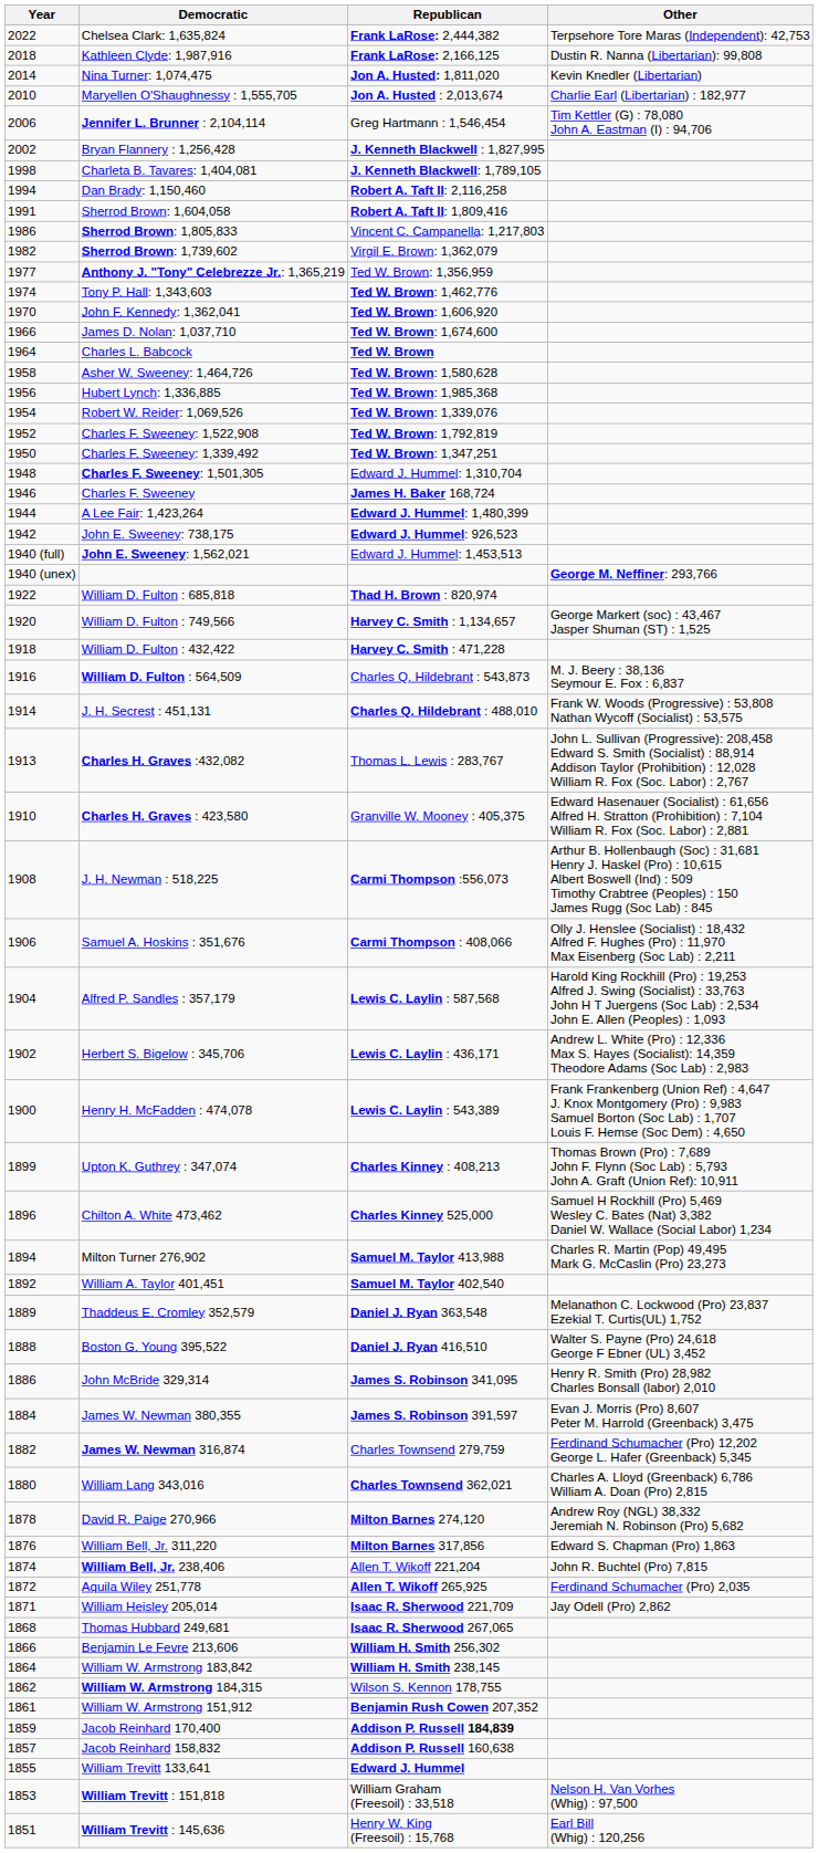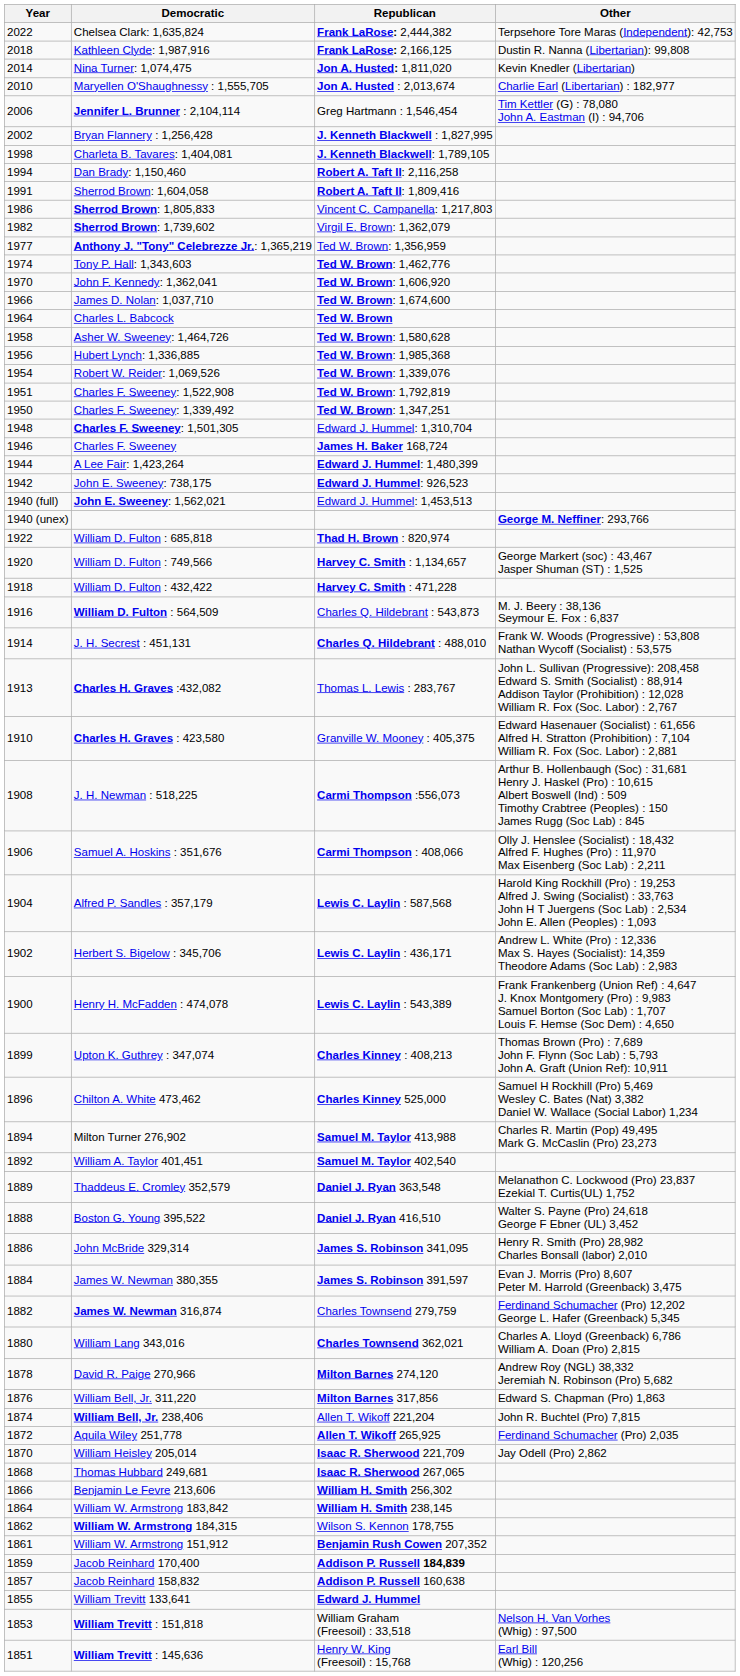 <table class="wikitable">
 <tr>
 <th>Year</th>
 <th>Democratic</th>
 <th>Republican</th>
 <th>Other</th>
 </tr>
 <tr>
 <td>2022</td>
 <td>Chelsea Clark: 1,635,824</td>
 <td><strong><a href='#'>Frank LaRose</a>:</strong> 2,444,382</td>
 <td>Terpsehore Tore Maras (<a href='#'>Independent</a>): 42,753</td>
 </tr>
 <tr>
 <td>2018</td>
 <td><a href='#'>Kathleen Clyde</a>: 1,987,916</td>
 <td><strong><a href='#'>Frank LaRose</a>:</strong> 2,166,125</td>
 <td>Dustin R. Nanna (<a href='#'>Libertarian</a>): 99,808</td>
 </tr>
 <tr>
 <td>2014</td>
 <td><a href='#'>Nina Turner</a>: 1,074,475</td>
 <td><strong><a href='#'>Jon A. Husted</a>:</strong> 1,811,020</td>
 <td>Kevin Knedler (<a href='#'>Libertarian</a>)</td>
 </tr>
 <tr>
 <td>2010</td>
 <td><a href='#'>Maryellen O'Shaughnessy</a> : 1,555,705</td>
 <td><strong><a href='#'>Jon A. Husted</a></strong> : 2,013,674</td>
 <td><a href='#'>Charlie Earl</a> (<a href='#'>Libertarian</a>) : 182,977</td>
 </tr>
 <tr>
 <td>2006</td>
 <td><strong><a href='#'>Jennifer L. Brunner</a></strong> : 2,104,114</td>
 <td>Greg Hartmann : 1,546,454</td>
 <td><a href='#'>Tim Kettler</a> (G) : 78,080 <br><a href='#'>John A. Eastman</a> (I) : 94,706</td>
 </tr>
 <tr>
 <td>2002</td>
 <td><a href='#'>Bryan Flannery</a> : 1,256,428</td>
 <td><strong><a href='#'>J. Kenneth Blackwell</a></strong> : 1,827,995</td>
 <td> </td>
 </tr>
 <tr>
 <td>1998</td>
 <td><a href='#'>Charleta B. Tavares</a>: 1,404,081</td>
 <td><strong><a href='#'>J. Kenneth Blackwell</a></strong>: 1,789,105</td>
 <td> </td>
 </tr>
 <tr>
 <td>1994</td>
 <td><a href='#'>Dan Brady</a>: 1,150,460</td>
 <td><strong><a href='#'>Robert A. Taft II</a></strong>: 2,116,258</td>
 <td> </td>
 </tr>
 <tr>
 <td>1991</td>
 <td><a href='#'>Sherrod Brown</a>: 1,604,058</td>
 <td><strong><a href='#'>Robert A. Taft II</a></strong>: 1,809,416</td>
 <td> </td>
 </tr>
 <tr>
 <td>1986</td>
 <td><strong><a href='#'>Sherrod Brown</a></strong>: 1,805,833</td>
 <td><a href='#'>Vincent C. Campanella</a>: 1,217,803</td>
 <td> </td>
 </tr>
 <tr>
 <td>1982</td>
 <td><strong><a href='#'>Sherrod Brown</a></strong>: 1,739,602</td>
 <td><a href='#'>Virgil E. Brown</a>: 1,362,079</td>
 <td> </td>
 </tr>
 <tr>
 <td>1977</td>
 <td><strong><a href='#'>Anthony J. "Tony" Celebrezze Jr.</a></strong>: 1,365,219</td>
 <td><a href='#'>Ted W. Brown</a>: 1,356,959</td>
 <td> </td>
 </tr>
 <tr>
 <td>1974</td>
 <td><a href='#'>Tony P. Hall</a>: 1,343,603</td>
 <td><strong><a href='#'>Ted W. Brown</a></strong>: 1,462,776</td>
 <td> </td>
 </tr>
 <tr>
 <td>1970</td>
 <td><a href='#'>John F. Kennedy</a>: 1,362,041</td>
 <td><strong><a href='#'>Ted W. Brown</a></strong>: 1,606,920</td>
 <td> </td>
 </tr>
 <tr>
 <td>1966</td>
 <td><a href='#'>James D. Nolan</a>: 1,037,710</td>
 <td><strong><a href='#'>Ted W. Brown</a></strong>: 1,674,600</td>
 <td> </td>
 </tr>
 <tr>
 <td>1964</td>
 <td><a href='#'>Charles L. Babcock</a></td>
 <td><strong><a href='#'>Ted W. Brown</a></strong></td>
 <td> </td>
 </tr>
 <tr>
 <td>1958</td>
 <td><a href='#'>Asher W. Sweeney</a>: 1,464,726</td>
 <td><strong><a href='#'>Ted W. Brown</a></strong>: 1,580,628</td>
 <td> </td>
 </tr>
 <tr>
 <td>1956</td>
 <td><a href='#'>Hubert Lynch</a>: 1,336,885</td>
 <td><strong><a href='#'>Ted W. Brown</a></strong>: 1,985,368</td>
 <td> </td>
 </tr>
 <tr>
 <td>1954</td>
 <td><a href='#'>Robert W. Reider</a>: 1,069,526</td>
 <td><strong><a href='#'>Ted W. Brown</a></strong>: 1,339,076</td>
 <td> </td>
 </tr>
 <tr>
-<td>1952</td>
+<td>1951</td>
 <td><a href='#'>Charles F. Sweeney</a>: 1,522,908</td>
 <td><strong><a href='#'>Ted W. Brown</a></strong>: 1,792,819</td>
 <td> </td>
 </tr>
 <tr>
 <td>1950</td>
 <td><a href='#'>Charles F. Sweeney</a>: 1,339,492</td>
 <td><strong><a href='#'>Ted W. Brown</a></strong>: 1,347,251</td>
 <td> </td>
 </tr>
 <tr>
 <td>1948</td>
 <td><strong><a href='#'>Charles F. Sweeney</a></strong>: 1,501,305</td>
 <td><a href='#'>Edward J. Hummel</a>: 1,310,704</td>
 <td> </td>
 </tr>
 <tr>
 <td>1946</td>
 <td><a href='#'>Charles F. Sweeney</a></td>
 <td><strong><a href='#'>James H. Baker</a></strong> 168,724</td>
 <td> </td>
 </tr>
 <tr>
 <td>1944</td>
 <td><a href='#'>A Lee Fair</a>: 1,423,264</td>
 <td><strong><a href='#'>Edward J. Hummel</a></strong>: 1,480,399</td>
 <td> </td>
 </tr>
 <tr>
 <td>1942</td>
 <td><a href='#'>John E. Sweeney</a>: 738,175</td>
 <td><strong><a href='#'>Edward J. Hummel</a></strong>: 926,523</td>
 <td> </td>
 </tr>
 <tr>
 <td>1940 (full)</td>
 <td><strong><a href='#'>John E. Sweeney</a></strong>: 1,562,021</td>
 <td><a href='#'>Edward J. Hummel</a>: 1,453,513</td>
 <td> </td>
 </tr>
 <tr>
 <td>1940 (unex)</td>
 <td> </td>
 <td> </td>
 <td><strong><a href='#'>George M. Neffiner</a></strong>: 293,766</td>
 </tr>
 <tr>
 <td>1922</td>
 <td><a href='#'>William D. Fulton</a> : 685,818</td>
 <td><strong><a href='#'>Thad H. Brown</a></strong> : 820,974</td>
 <td> </td>
 </tr>
 <tr>
 <td>1920</td>
 <td><a href='#'>William D. Fulton</a> : 749,566</td>
 <td><strong><a href='#'>Harvey C. Smith</a></strong> : 1,134,657</td>
 <td>George Markert (soc) : 43,467<br>Jasper Shuman (ST) : 1,525</td>
 </tr>
 <tr>
 <td>1918</td>
 <td><a href='#'>William D. Fulton</a> : 432,422</td>
 <td><strong><a href='#'>Harvey C. Smith</a></strong> : 471,228</td>
 <td> </td>
 </tr>
 <tr>
 <td>1916</td>
 <td><strong><a href='#'>William D. Fulton</a></strong> : 564,509</td>
 <td><a href='#'>Charles Q. Hildebrant</a> : 543,873</td>
 <td>M. J. Beery : 38,136<br>Seymour E. Fox : 6,837</td>
 </tr>
 <tr>
 <td>1914</td>
 <td><a href='#'>J. H. Secrest</a> : 451,131</td>
 <td><strong><a href='#'>Charles Q. Hildebrant</a></strong> : 488,010</td>
 <td>Frank W. Woods (Progressive) : 53,808<br>Nathan Wycoff (Socialist) : 53,575</td>
 </tr>
 <tr>
 <td>1913</td>
 <td><strong><a href='#'>Charles H. Graves</a></strong> :432,082</td>
 <td><a href='#'>Thomas L. Lewis</a> : 283,767</td>
 <td>John L. Sullivan (Progressive): 208,458<br>Edward S. Smith (Socialist) : 88,914<br>Addison Taylor (Prohibition) : 12,028<br>William R. Fox (Soc. Labor) : 2,767</td>
 </tr>
 <tr>
 <td>1910</td>
 <td><strong><a href='#'>Charles H. Graves</a></strong> : 423,580</td>
 <td><a href='#'>Granville W. Mooney</a> : 405,375</td>
 <td>Edward Hasenauer (Socialist) : 61,656<br>Alfred H. Stratton (Prohibition) : 7,104<br>William R. Fox (Soc. Labor) : 2,881</td>
 </tr>
 <tr>
 <td>1908</td>
 <td><a href='#'>J. H. Newman</a> : 518,225</td>
 <td><strong><a href='#'>Carmi Thompson</a></strong> :556,073</td>
 <td>Arthur B. Hollenbaugh (Soc) : 31,681<br>Henry J. Haskel (Pro) : 10,615<br>Albert Boswell (Ind) : 509<br>Timothy Crabtree (Peoples) : 150<br>James Rugg (Soc Lab) : 845</td>
 </tr>
 <tr>
 <td>1906</td>
 <td><a href='#'>Samuel A. Hoskins</a> : 351,676</td>
 <td><strong><a href='#'>Carmi Thompson</a></strong> : 408,066</td>
 <td>Olly J. Henslee (Socialist) : 18,432<br>Alfred F. Hughes (Pro) : 11,970<br>Max Eisenberg (Soc Lab) : 2,211</td>
 </tr>
 <tr>
 <td>1904</td>
 <td><a href='#'>Alfred P. Sandles</a> : 357,179</td>
 <td><strong><a href='#'>Lewis C. Laylin</a></strong> : 587,568</td>
 <td>Harold King Rockhill (Pro) : 19,253<br>Alfred J. Swing (Socialist) : 33,763<br>John H T Juergens (Soc Lab) : 2,534<br>John E. Allen (Peoples) : 1,093</td>
 </tr>
 <tr>
 <td>1902</td>
 <td><a href='#'>Herbert S. Bigelow</a> : 345,706</td>
 <td><strong><a href='#'>Lewis C. Laylin</a></strong> : 436,171</td>
 <td>Andrew L. White (Pro) : 12,336<br>Max S. Hayes (Socialist): 14,359<br>Theodore Adams (Soc Lab) : 2,983</td>
 </tr>
 <tr>
 <td>1900</td>
 <td><a href='#'>Henry H. McFadden</a> : 474,078</td>
 <td><strong><a href='#'>Lewis C. Laylin</a></strong> : 543,389</td>
 <td>Frank Frankenberg (Union Ref) : 4,647<br>J. Knox Montgomery (Pro) : 9,983<br>Samuel Borton (Soc Lab) : 1,707<br>Louis F. Hemse (Soc Dem) : 4,650</td>
 </tr>
 <tr>
 <td>1899</td>
 <td><a href='#'>Upton K. Guthrey</a> : 347,074</td>
 <td><strong><a href='#'>Charles Kinney</a></strong> : 408,213</td>
 <td>Thomas Brown (Pro) : 7,689<br>John F. Flynn (Soc Lab) : 5,793<br>John A. Graft (Union Ref): 10,911</td>
 </tr>
 <tr>
 <td>1896</td>
 <td><a href='#'>Chilton A. White</a> 473,462</td>
 <td><strong><a href='#'>Charles Kinney</a></strong> 525,000</td>
 <td>Samuel H Rockhill (Pro) 5,469<br>Wesley C. Bates (Nat) 3,382<br>Daniel W. Wallace (Social Labor) 1,234</td>
 </tr>
 <tr>
 <td>1894</td>
 <td>Milton Turner 276,902</td>
 <td><strong><a href='#'>Samuel M. Taylor</a></strong> 413,988</td>
 <td>Charles R. Martin (Pop) 49,495<br>Mark G. McCaslin (Pro) 23,273</td>
 </tr>
 <tr>
 <td>1892</td>
 <td><a href='#'>William A. Taylor</a> 401,451</td>
 <td><strong><a href='#'>Samuel M. Taylor</a></strong> 402,540</td>
 <td> </td>
 </tr>
 <tr>
 <td>1889</td>
 <td><a href='#'>Thaddeus E. Cromley</a> 352,579</td>
 <td><strong><a href='#'>Daniel J. Ryan</a></strong> 363,548</td>
 <td>Melanathon C. Lockwood (Pro) 23,837<br>Ezekial T. Curtis(UL) 1,752</td>
 </tr>
 <tr>
 <td>1888</td>
 <td><a href='#'>Boston G. Young</a> 395,522</td>
 <td><strong><a href='#'>Daniel J. Ryan</a></strong> 416,510</td>
 <td>Walter S. Payne (Pro) 24,618<br>George F Ebner (UL) 3,452</td>
 </tr>
 <tr>
 <td>1886</td>
 <td><a href='#'>John McBride</a> 329,314</td>
 <td><strong><a href='#'>James S. Robinson</a></strong> 341,095</td>
 <td>Henry R. Smith (Pro) 28,982<br>Charles Bonsall (labor) 2,010</td>
 </tr>
 <tr>
 <td>1884</td>
 <td><a href='#'>James W. Newman</a> 380,355</td>
 <td><strong><a href='#'>James S. Robinson</a></strong> 391,597</td>
 <td>Evan J. Morris (Pro) 8,607<br>Peter M. Harrold (Greenback) 3,475</td>
 </tr>
 <tr>
 <td>1882</td>
 <td><strong><a href='#'>James W. Newman</a></strong> 316,874</td>
 <td><a href='#'>Charles Townsend</a> 279,759</td>
 <td><a href='#'>Ferdinand Schumacher</a> (Pro) 12,202<br>George L. Hafer (Greenback) 5,345</td>
 </tr>
 <tr>
 <td>1880</td>
 <td><a href='#'>William Lang</a> 343,016</td>
 <td><strong><a href='#'>Charles Townsend</a></strong> 362,021</td>
 <td>Charles A. Lloyd (Greenback) 6,786<br>William A. Doan (Pro) 2,815</td>
 </tr>
 <tr>
 <td>1878</td>
 <td><a href='#'>David R. Paige</a> 270,966</td>
 <td><strong><a href='#'>Milton Barnes</a></strong> 274,120</td>
 <td>Andrew Roy (NGL) 38,332<br>Jeremiah N. Robinson (Pro) 5,682</td>
 </tr>
 <tr>
 <td>1876</td>
 <td><a href='#'>William Bell, Jr.</a> 311,220</td>
 <td><strong><a href='#'>Milton Barnes</a></strong> 317,856</td>
 <td>Edward S. Chapman (Pro) 1,863</td>
 </tr>
 <tr>
 <td>1874</td>
 <td><strong><a href='#'>William Bell, Jr.</a></strong> 238,406</td>
 <td><a href='#'>Allen T. Wikoff</a> 221,204</td>
 <td>John R. Buchtel (Pro) 7,815</td>
 </tr>
 <tr>
 <td>1872</td>
 <td><a href='#'>Aquila Wiley</a> 251,778</td>
 <td><strong><a href='#'>Allen T. Wikoff</a></strong> 265,925</td>
 <td><a href='#'>Ferdinand Schumacher</a> (Pro) 2,035</td>
 </tr>
 <tr>
-<td>1871</td>
+<td>1870</td>
 <td><a href='#'>William Heisley</a> 205,014</td>
 <td><strong><a href='#'>Isaac R. Sherwood</a></strong> 221,709</td>
 <td>Jay Odell (Pro) 2,862</td>
 </tr>
 <tr>
 <td>1868</td>
 <td><a href='#'>Thomas Hubbard</a> 249,681</td>
 <td><strong><a href='#'>Isaac R. Sherwood</a></strong> 267,065</td>
 <td> </td>
 </tr>
 <tr>
 <td>1866</td>
 <td><a href='#'>Benjamin Le Fevre</a> 213,606</td>
 <td><strong><a href='#'>William H. Smith</a></strong> 256,302</td>
 <td> </td>
 </tr>
 <tr>
 <td>1864</td>
 <td><a href='#'>William W. Armstrong</a> 183,842</td>
 <td><strong><a href='#'>William H. Smith</a></strong> 238,145</td>
 <td> </td>
 </tr>
 <tr>
 <td>1862</td>
 <td><strong><a href='#'>William W. Armstrong</a></strong> 184,315</td>
 <td><a href='#'>Wilson S. Kennon</a> 178,755</td>
 <td> </td>
 </tr>
 <tr>
 <td>1861</td>
 <td><a href='#'>William W. Armstrong</a> 151,912</td>
 <td><strong><a href='#'>Benjamin Rush Cowen</a></strong> 207,352</td>
 <td> </td>
 </tr>
 <tr>
 <td>1859</td>
 <td><a href='#'>Jacob Reinhard</a> 170,400</td>
 <td><strong><a href='#'>Addison P. Russell</a> 184,839</strong></td>
 <td> </td>
 </tr>
 <tr>
 <td>1857</td>
 <td><a href='#'>Jacob Reinhard</a> 158,832</td>
 <td><strong><a href='#'>Addison P. Russell</a></strong> 160,638</td>
 <td> </td>
 </tr>
 <tr>
 <td>1855</td>
 <td><a href='#'>William Trevitt</a> 133,641</td>
 <td><strong><a href='#'>Edward J. Hummel</a></strong></td>
 <td> </td>
 </tr>
 <tr>
 <td>1853</td>
 <td><strong><a href='#'>William Trevitt</a></strong> : 151,818</td>
 <td>William Graham<br>(Freesoil) : 33,518</td>
 <td><a href='#'>Nelson H. Van Vorhes</a><br>(Whig) : 97,500</td>
 </tr>
 <tr>
 <td>1851</td>
 <td><strong><a href='#'>William Trevitt</a></strong> : 145,636</td>
 <td><a href='#'>Henry W. King</a><br>(Freesoil) : 15,768</td>
 <td><a href='#'>Earl Bill</a><br>(Whig) : 120,256</td>
 </tr>
 </table>
